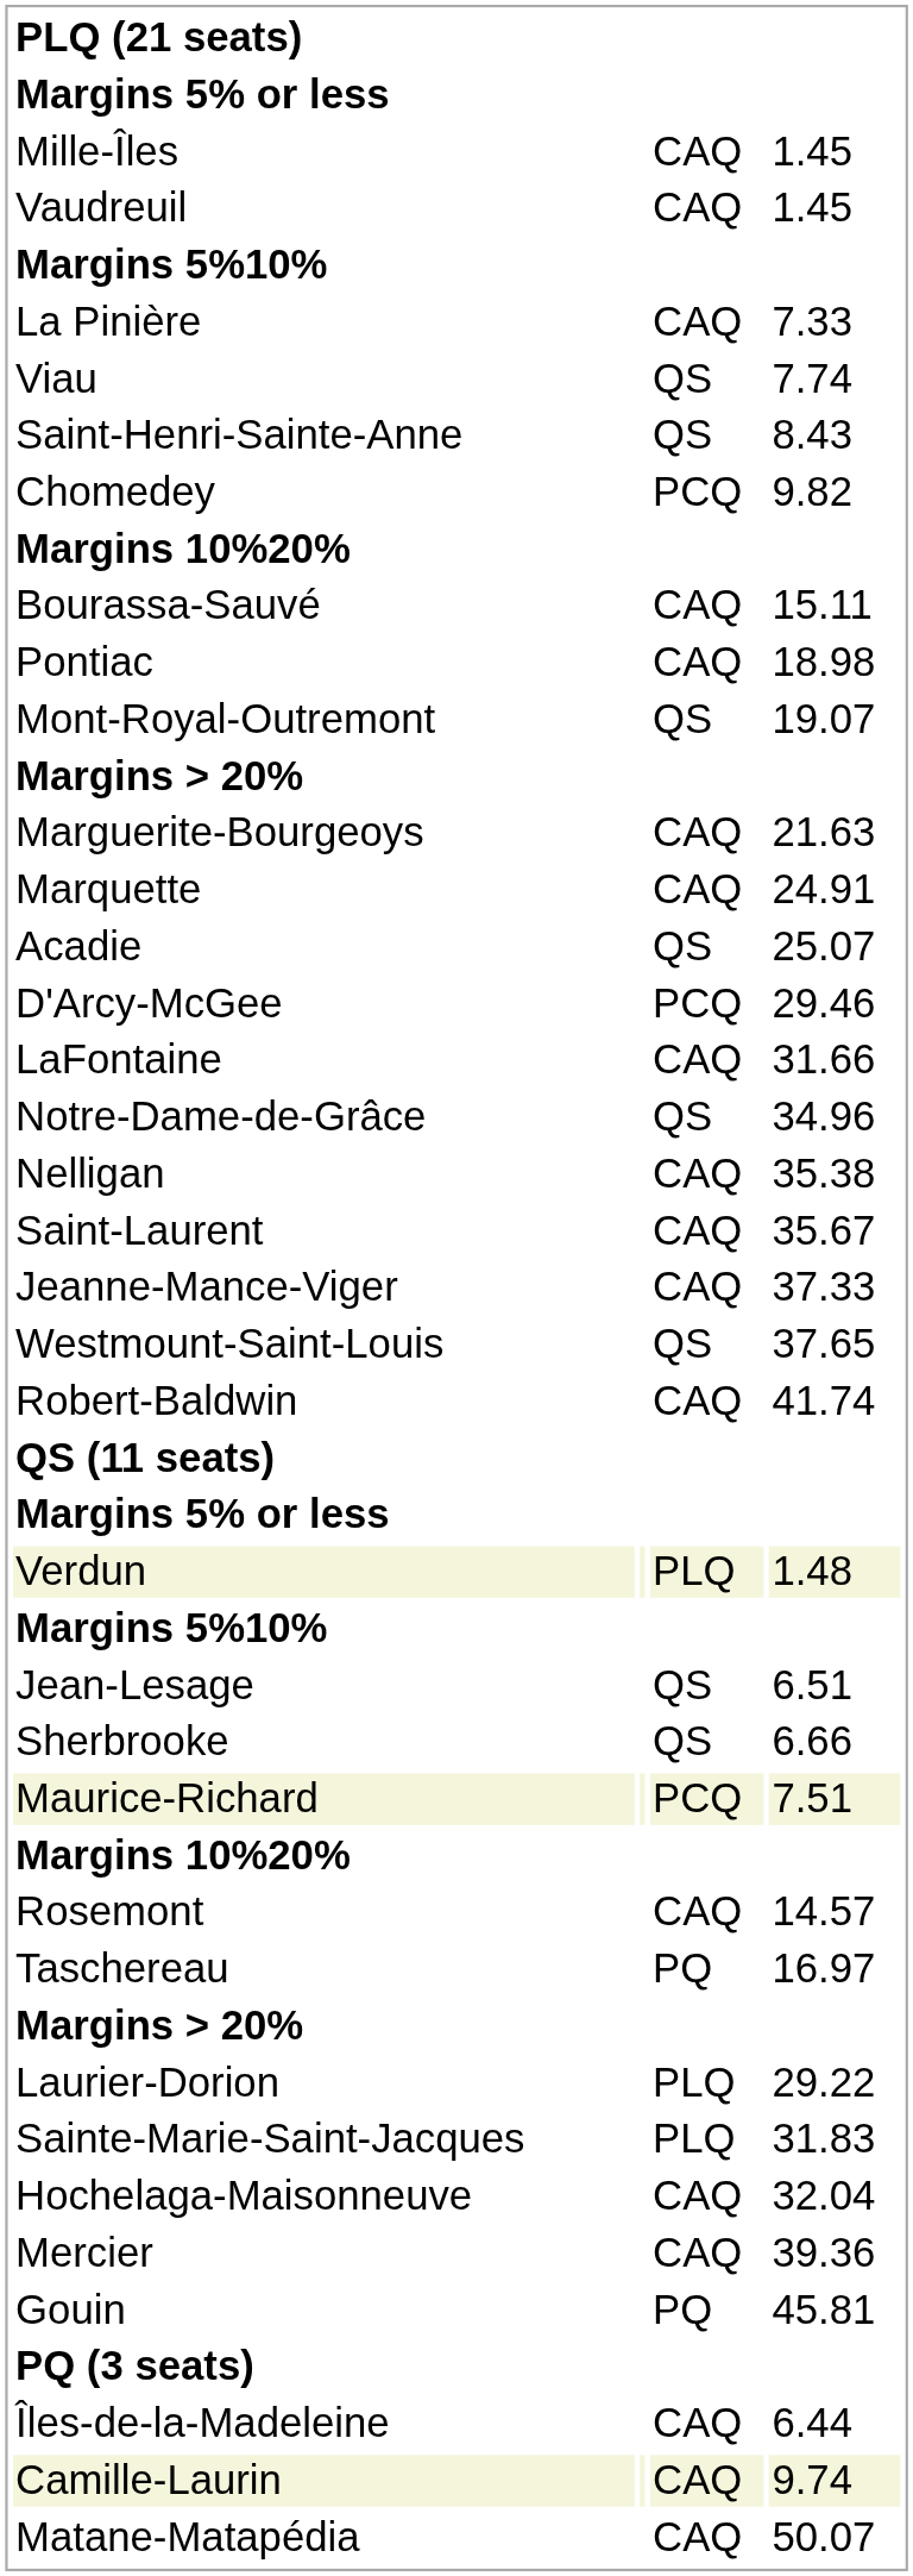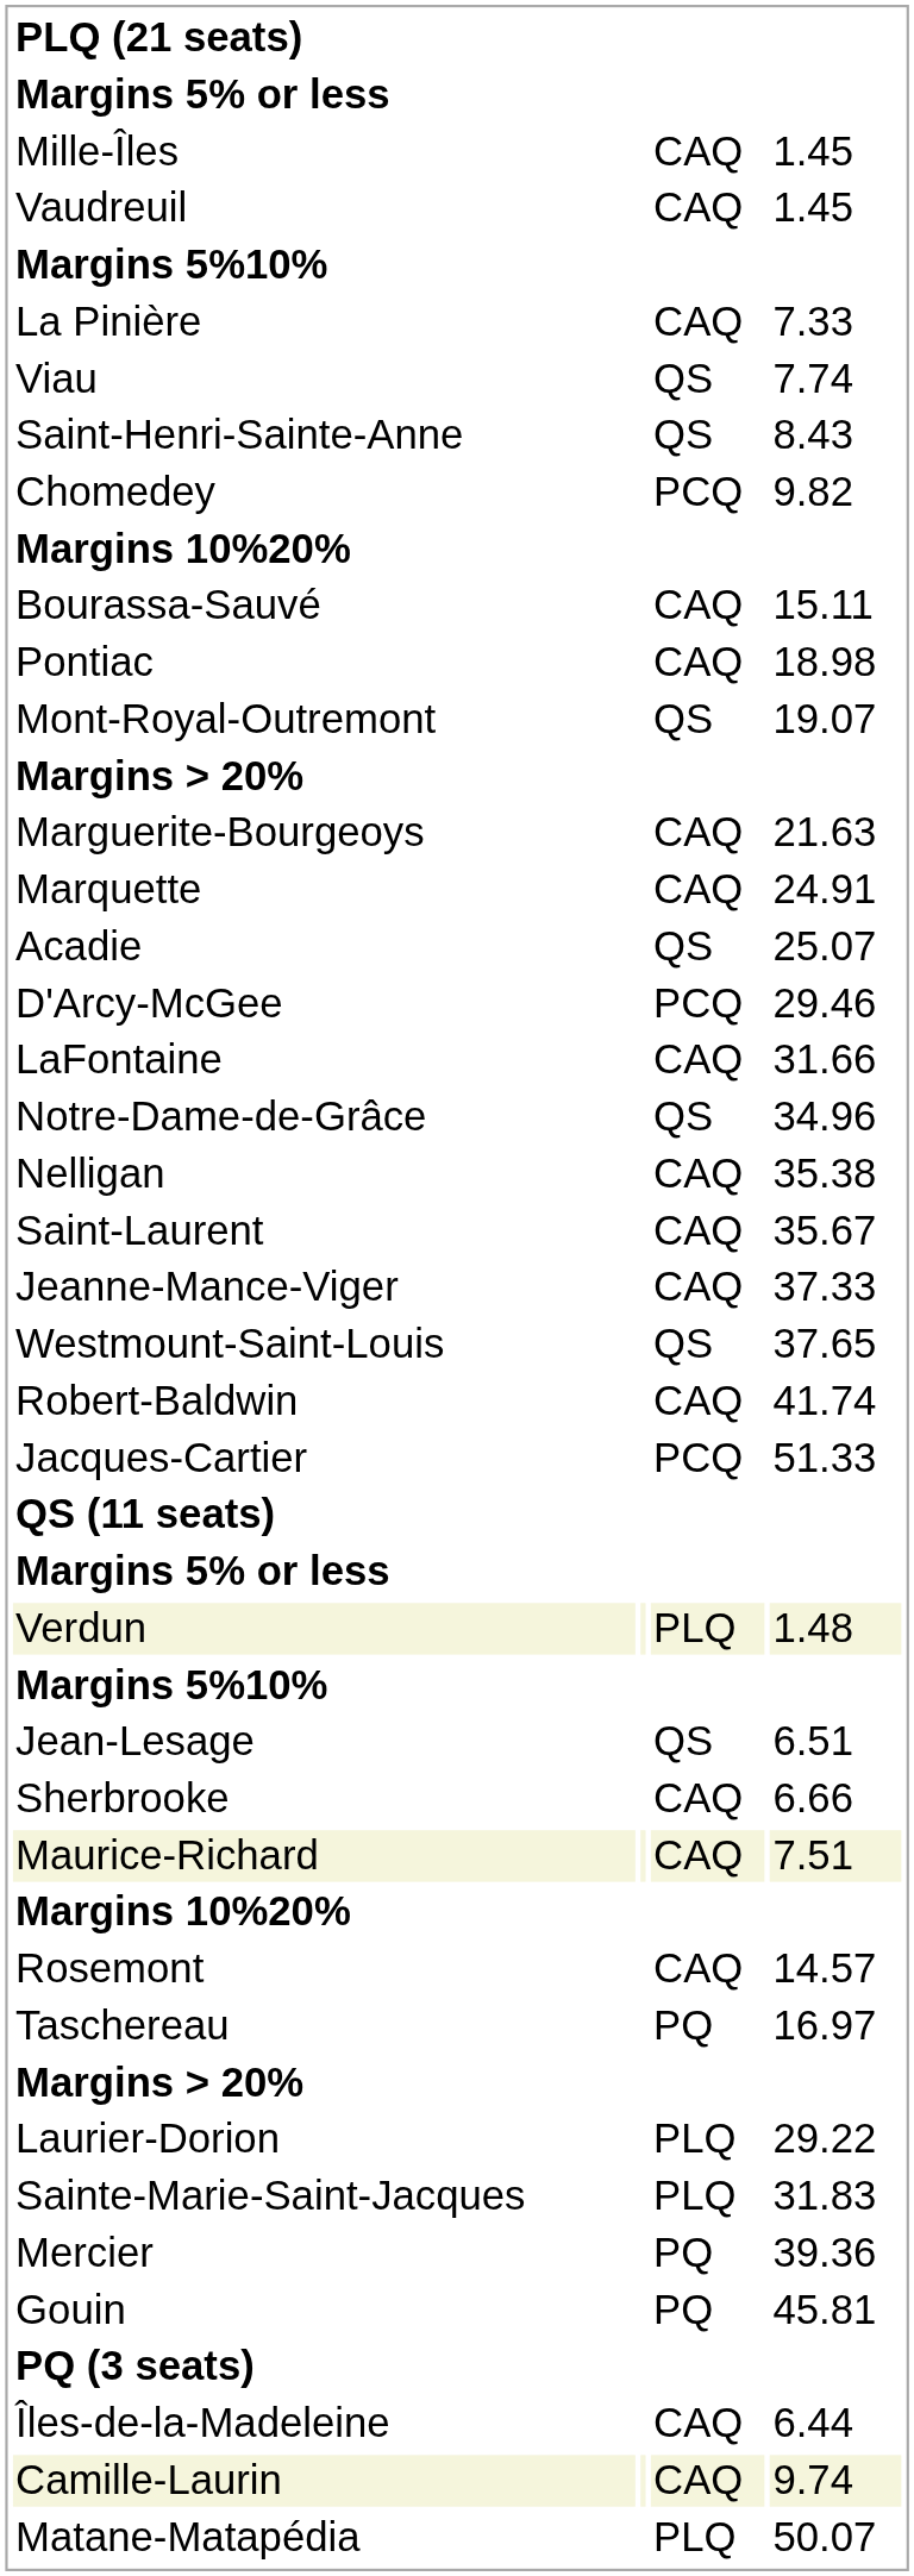 <table style="float:right; width: 350px; border-spacing: 2px; border: 1px solid darkgray;">
 <tr>
 <td><strong>PLQ (21 seats)</strong></td>
 </tr>
 <tr>
 <td><strong>Margins 5% or less</strong></td>
 </tr>
 <tr>
 <td>Mille-Îles</td>
 <td></td>
 <td>CAQ</td>
 <td>1.45</td>
 </tr>
 <tr>
 <td>Vaudreuil</td>
 <td></td>
 <td>CAQ</td>
 <td>1.45</td>
 </tr>
 <tr>
 <td><strong>Margins 5%10%</strong></td>
 </tr>
 <tr>
 <td>La Pinière</td>
 <td></td>
 <td>CAQ</td>
 <td>7.33</td>
 </tr>
 <tr>
 <td>Viau</td>
 <td></td>
 <td>QS</td>
 <td>7.74</td>
 </tr>
 <tr>
 <td>Saint-Henri-Sainte-Anne</td>
 <td></td>
 <td>QS</td>
 <td>8.43</td>
 </tr>
 <tr>
 <td>Chomedey</td>
 <td></td>
 <td>PCQ</td>
 <td>9.82</td>
 </tr>
 <tr>
 <td><strong>Margins 10%20%</strong></td>
 </tr>
 <tr>
 <td>Bourassa-Sauvé</td>
 <td></td>
 <td>CAQ</td>
 <td>15.11</td>
 </tr>
 <tr>
 <td>Pontiac</td>
 <td></td>
 <td>CAQ</td>
 <td>18.98</td>
 </tr>
 <tr>
 <td>Mont-Royal-Outremont</td>
 <td></td>
 <td>QS</td>
 <td>19.07</td>
 </tr>
 <tr>
 <td><strong>Margins > 20%</strong></td>
 </tr>
 <tr>
 <td>Marguerite-Bourgeoys</td>
 <td></td>
 <td>CAQ</td>
 <td>21.63</td>
 </tr>
 <tr>
 <td>Marquette</td>
 <td></td>
 <td>CAQ</td>
 <td>24.91</td>
 </tr>
 <tr>
 <td>Acadie</td>
 <td></td>
 <td>QS</td>
 <td>25.07</td>
 </tr>
 <tr>
 <td>D'Arcy-McGee</td>
 <td></td>
 <td>PCQ</td>
 <td>29.46</td>
 </tr>
 <tr>
 <td>LaFontaine</td>
 <td></td>
 <td>CAQ</td>
 <td>31.66</td>
 </tr>
 <tr>
 <td>Notre-Dame-de-Grâce</td>
 <td></td>
 <td>QS</td>
 <td>34.96</td>
 </tr>
 <tr>
 <td>Nelligan</td>
 <td></td>
 <td>CAQ</td>
 <td>35.38</td>
 </tr>
 <tr>
 <td>Saint-Laurent</td>
 <td></td>
 <td>CAQ</td>
 <td>35.67</td>
 </tr>
 <tr>
 <td>Jeanne-Mance-Viger</td>
 <td></td>
 <td>CAQ</td>
 <td>37.33</td>
 </tr>
 <tr>
 <td>Westmount-Saint-Louis</td>
 <td></td>
 <td>QS</td>
 <td>37.65</td>
 </tr>
 <tr>
 <td>Robert-Baldwin</td>
 <td></td>
 <td>CAQ</td>
 <td>41.74</td>
 </tr>
 <tr>
+<td>Jacques-Cartier</td>
+<td></td>
+<td>PCQ</td>
+<td>51.33</td>
+</tr>
+<tr>
 <td><strong>QS (11 seats)</strong></td>
 </tr>
 <tr>
 <td><strong>Margins 5% or less</strong></td>
 </tr>
 <tr style="background-color:#F5F5DC;">
 <td>Verdun</td>
 <td></td>
 <td>PLQ</td>
 <td>1.48</td>
 </tr>
 <tr>
 <td><strong>Margins 5%10%</strong></td>
 </tr>
 <tr>
 <td>Jean-Lesage</td>
 <td></td>
 <td>QS</td>
 <td>6.51</td>
 </tr>
 <tr>
 <td>Sherbrooke</td>
 <td></td>
-<td>QS</td>
+<td>CAQ</td>
 <td>6.66</td>
 </tr>
 <tr style="background-color:#F5F5DC;">
 <td>Maurice-Richard</td>
 <td></td>
-<td>PCQ</td>
+<td>CAQ</td>
 <td>7.51</td>
 </tr>
 <tr>
 <td><strong>Margins 10%20%</strong></td>
 </tr>
 <tr>
 <td>Rosemont</td>
 <td></td>
 <td>CAQ</td>
 <td>14.57</td>
 </tr>
 <tr>
 <td>Taschereau</td>
 <td></td>
 <td>PQ</td>
 <td>16.97</td>
 </tr>
 <tr>
 <td><strong>Margins > 20%</strong></td>
 </tr>
 <tr>
 <td>Laurier-Dorion</td>
 <td></td>
 <td>PLQ</td>
 <td>29.22</td>
 </tr>
 <tr>
 <td>Sainte-Marie-Saint-Jacques</td>
 <td></td>
 <td>PLQ</td>
 <td>31.83</td>
 </tr>
 <tr>
-<td>Hochelaga-Maisonneuve</td>
-<td></td>
-<td>CAQ</td>
-<td>32.04</td>
-</tr>
-<tr>
 <td>Mercier</td>
 <td></td>
-<td>CAQ</td>
+<td>PQ</td>
 <td>39.36</td>
 </tr>
 <tr>
 <td>Gouin</td>
 <td></td>
 <td>PQ</td>
 <td>45.81</td>
 </tr>
 <tr>
 <td><strong>PQ (3 seats)</strong></td>
 </tr>
 <tr>
 <td>Îles-de-la-Madeleine</td>
 <td></td>
 <td>CAQ</td>
 <td>6.44</td>
 </tr>
 <tr style="background-color:#F5F5DC;">
 <td>Camille-Laurin</td>
 <td></td>
 <td>CAQ</td>
 <td>9.74</td>
 </tr>
 <tr>
 <td>Matane-Matapédia</td>
 <td></td>
-<td>CAQ</td>
+<td>PLQ</td>
 <td>50.07</td>
 </tr>
 </table>
